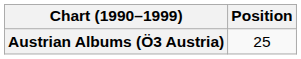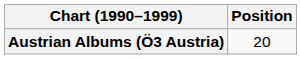 <table class="wikitable plainrowheaders" style="text-align:center">
 <tr>
 <th scope="col">Chart (1990–1999)</th>
 <th scope="col">Position</th>
 </tr>
 <tr>
 <th scope="row">Austrian Albums (Ö3 Austria)</th>
-<td>25</td>
+<td>20</td>
 </tr>
 </table>
